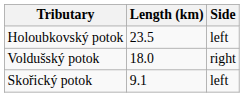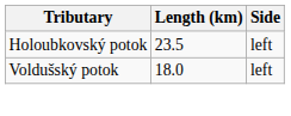 <table class="wikitable">
 <tr>
 <th>Tributary</th>
 <th>Length (km)</th>
 <th>Side</th>
 </tr>
 <tr>
 <td>Holoubkovský potok</td>
 <td>23.5</td>
 <td>left</td>
 </tr>
 <tr>
 <td>Voldušský potok</td>
 <td>18.0</td>
-<td>right</td>
-</tr>
-<tr>
-<td>Skořický potok</td>
-<td>9.1</td>
 <td>left</td>
 </tr>
 </table>
